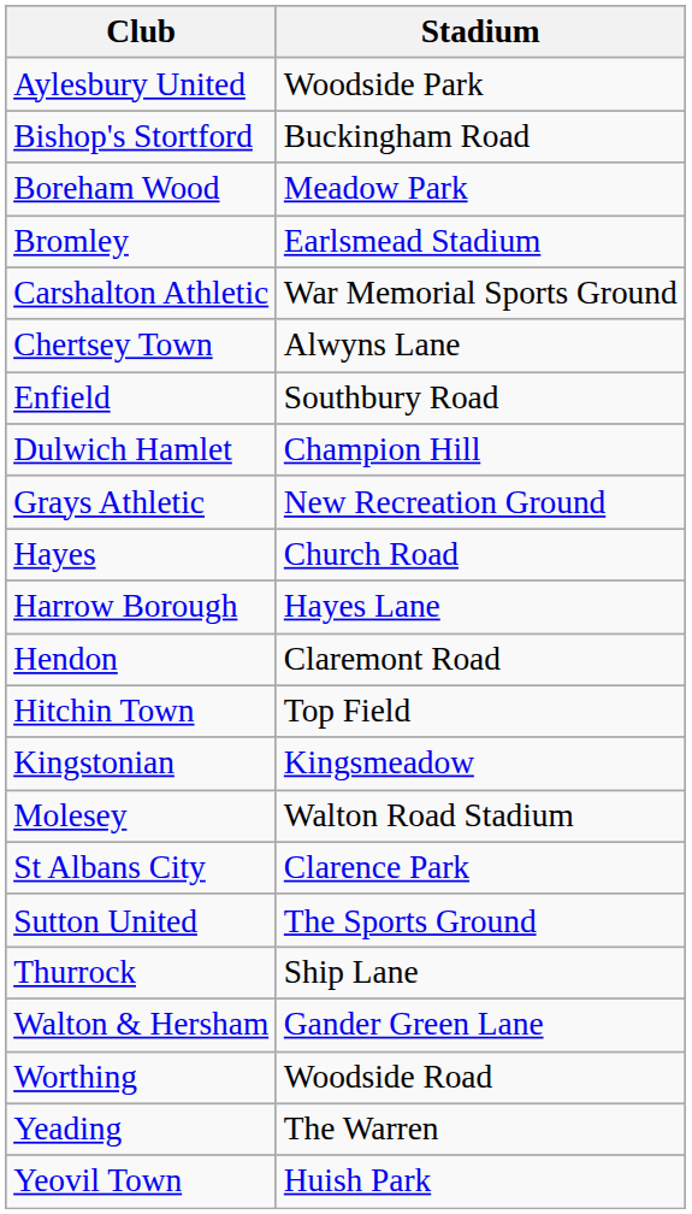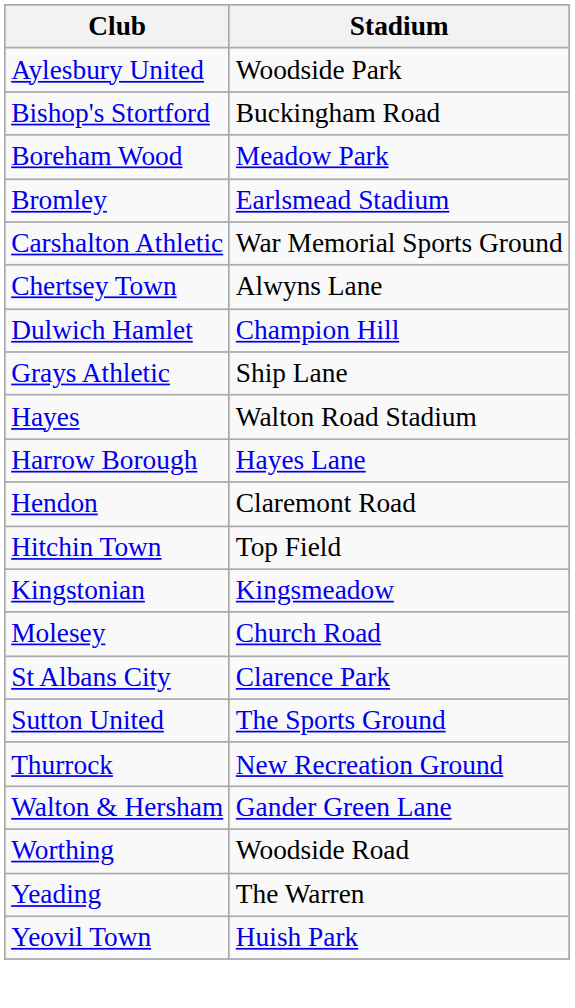 <table class="wikitable sortable">
 <tr>
 <th>Club</th>
 <th>Stadium</th>
 </tr>
 <tr>
 <td><a href='#'>Aylesbury United</a></td>
 <td>Woodside Park</td>
 </tr>
 <tr>
 <td><a href='#'>Bishop's Stortford</a></td>
 <td>Buckingham Road</td>
 </tr>
 <tr>
 <td><a href='#'>Boreham Wood</a></td>
 <td><a href='#'>Meadow Park</a></td>
 </tr>
 <tr>
 <td><a href='#'>Bromley</a></td>
 <td><a href='#'>Earlsmead Stadium</a></td>
 </tr>
 <tr>
 <td><a href='#'>Carshalton Athletic</a></td>
 <td>War Memorial Sports Ground</td>
 </tr>
 <tr>
 <td><a href='#'>Chertsey Town</a></td>
 <td>Alwyns Lane</td>
 </tr>
 <tr>
-<td><a href='#'>Enfield</a></td>
-<td>Southbury Road</td>
-</tr>
-<tr>
 <td><a href='#'>Dulwich Hamlet</a></td>
 <td><a href='#'>Champion Hill</a></td>
 </tr>
 <tr>
 <td><a href='#'>Grays Athletic</a></td>
-<td><a href='#'>New Recreation Ground</a></td>
+<td>Ship Lane</td>
 </tr>
 <tr>
 <td><a href='#'>Hayes</a></td>
-<td><a href='#'>Church Road</a></td>
+<td>Walton Road Stadium</td>
 </tr>
 <tr>
 <td><a href='#'>Harrow Borough</a></td>
 <td><a href='#'>Hayes Lane</a></td>
 </tr>
 <tr>
 <td><a href='#'>Hendon</a></td>
 <td>Claremont Road</td>
 </tr>
 <tr>
 <td><a href='#'>Hitchin Town</a></td>
 <td>Top Field</td>
 </tr>
 <tr>
 <td><a href='#'>Kingstonian</a></td>
 <td><a href='#'>Kingsmeadow</a></td>
 </tr>
 <tr>
 <td><a href='#'>Molesey</a></td>
-<td>Walton Road Stadium</td>
+<td><a href='#'>Church Road</a></td>
 </tr>
 <tr>
 <td><a href='#'>St Albans City</a></td>
 <td><a href='#'>Clarence Park</a></td>
 </tr>
 <tr>
 <td><a href='#'>Sutton United</a></td>
 <td><a href='#'>The Sports Ground</a></td>
 </tr>
 <tr>
 <td><a href='#'>Thurrock</a></td>
-<td>Ship Lane</td>
+<td><a href='#'>New Recreation Ground</a></td>
 </tr>
 <tr>
 <td><a href='#'>Walton & Hersham</a></td>
 <td><a href='#'>Gander Green Lane</a></td>
 </tr>
 <tr>
 <td><a href='#'>Worthing</a></td>
 <td>Woodside Road</td>
 </tr>
 <tr>
 <td><a href='#'>Yeading</a></td>
 <td>The Warren</td>
 </tr>
 <tr>
 <td><a href='#'>Yeovil Town</a></td>
 <td><a href='#'>Huish Park</a></td>
 </tr>
 </table>
